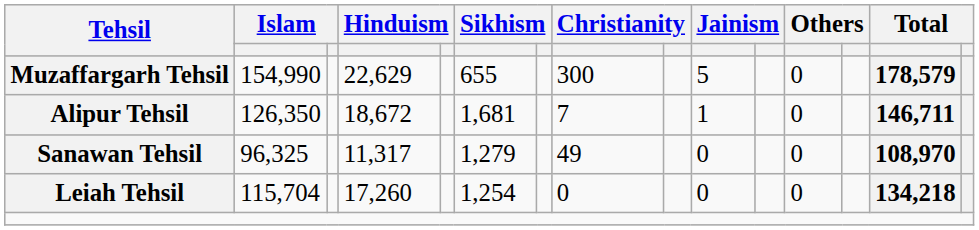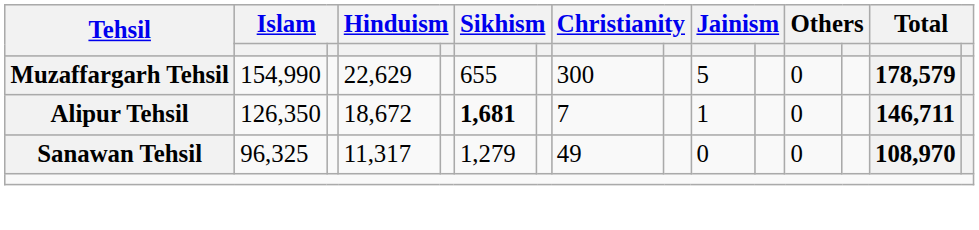 <table class="wikitable sortable">
 <tr>
 <th rowspan="2"><a href='#'>Tehsil</a></th>
 <th colspan="2"><a href='#'>Islam</a> </th>
 <th colspan="2"><a href='#'>Hinduism</a> </th>
 <th colspan="2"><a href='#'>Sikhism</a> </th>
 <th colspan="2"><a href='#'>Christianity</a> </th>
 <th colspan="2"><a href='#'>Jainism</a> </th>
 <th colspan="2">Others</th>
 <th colspan="2">Total</th>
 </tr>
 <tr>
 <th><a href='#'></a></th>
 <th></th>
 <th></th>
 <th></th>
 <th></th>
 <th></th>
 <th></th>
 <th></th>
 <th></th>
 <th></th>
 <th></th>
 <th></th>
 <th></th>
 <th></th>
 </tr>
 <tr>
 <th>Muzaffargarh Tehsil</th>
 <td>154,990</td>
 <td></td>
 <td>22,629</td>
 <td></td>
 <td>655</td>
 <td></td>
 <td>300</td>
 <td></td>
 <td>5</td>
 <td></td>
 <td>0</td>
 <td></td>
 <th>178,579</th>
 <th></th>
 </tr>
 <tr>
 <th>Alipur Tehsil</th>
 <td>126,350</td>
 <td></td>
 <td>18,672</td>
 <td></td>
-<td>1,681</td>
+<td><strong>1,681</strong></td>
 <td></td>
 <td>7</td>
 <td></td>
 <td>1</td>
 <td></td>
 <td>0</td>
 <td></td>
 <th>146,711</th>
 <th></th>
 </tr>
 <tr>
 <th>Sanawan Tehsil</th>
 <td>96,325</td>
 <td></td>
 <td>11,317</td>
 <td></td>
 <td>1,279</td>
 <td></td>
 <td>49</td>
 <td></td>
 <td>0</td>
 <td></td>
 <td>0</td>
 <td></td>
 <th>108,970</th>
 <th></th>
 </tr>
-<tr>
-<th>Leiah Tehsil</th>
-<td>115,704</td>
-<td></td>
-<td>17,260</td>
-<td></td>
-<td>1,254</td>
-<td></td>
-<td>0</td>
-<td></td>
-<td>0</td>
-<td></td>
-<td>0</td>
-<td></td>
-<th>134,218</th>
-<th></th>
-</tr>
 <tr class="sortbottom">
 <td colspan="15"></td>
 </tr>
 </table>
